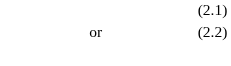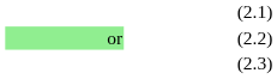 <table>
 <tr>
 <th scope=col style="width: 250px;"></th>
 <th scope=col style="width: 100px;"></th>
 <th scope=col style="width: 125px;"></th>
 </tr>
 <tr style="text-align: right;">
 <td></td>
 <td></td>
 <td>(2.1)</td>
 </tr>
 <tr style="text-align: right;">
 <td></td>
-<td> or</td>
+<td style="background: lightgreen;"> or</td>
 <td>(2.2)</td>
 </tr>
+<tr style="text-align: right;">
+<td></td>
+<td></td>
+<td>(2.3)</td>
+</tr>
 </table>
